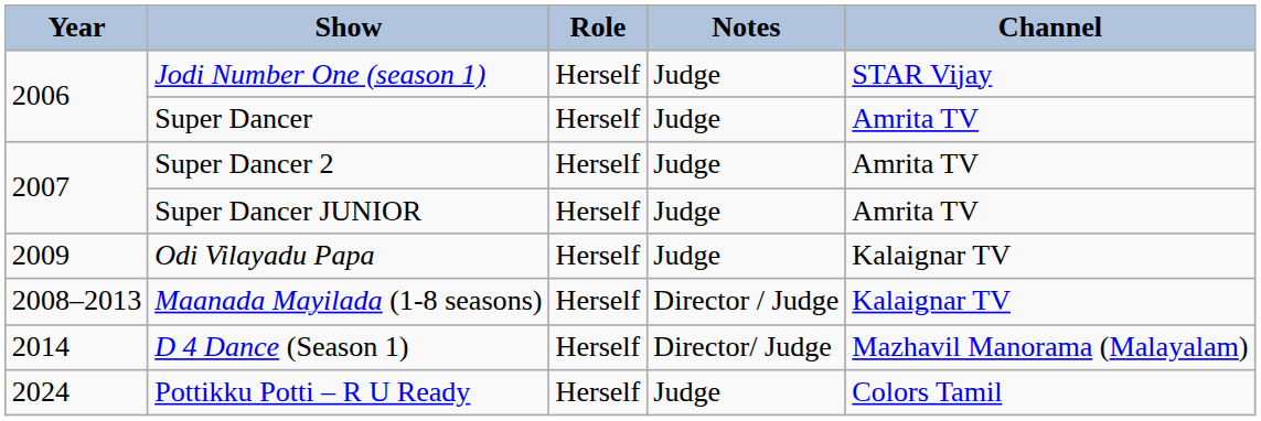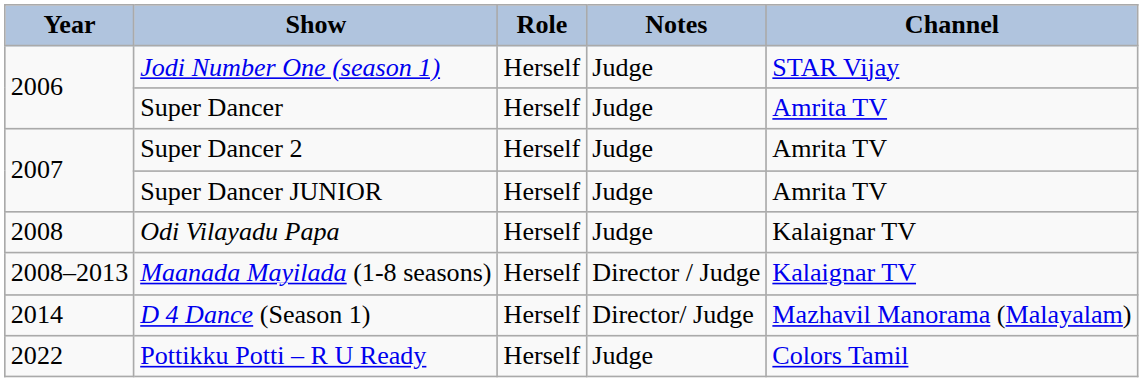 <table class="wikitable"  style="font-size:90% width:75%">
 <tr style="text-align:center;">
 <th style="background:#B0C4DE;">Year</th>
 <th style="background:#B0C4DE;">Show</th>
 <th style="background:#B0C4DE;">Role</th>
 <th style="background:#B0C4DE;">Notes</th>
 <th style="background:#B0C4DE;">Channel</th>
 </tr>
 <tr>
 <td rowspan=2>2006</td>
 <td><em><a href='#'>Jodi Number One (season 1)</a></em></td>
 <td>Herself</td>
 <td>Judge</td>
 <td><a href='#'>STAR Vijay</a></td>
 </tr>
 <tr>
 <td>Super Dancer</td>
 <td>Herself</td>
 <td>Judge</td>
 <td><a href='#'>Amrita TV</a></td>
 </tr>
 <tr>
 <td rowspan=2>2007</td>
 <td>Super Dancer 2</td>
 <td>Herself</td>
 <td>Judge</td>
 <td>Amrita TV</td>
 </tr>
 <tr>
 <td>Super Dancer JUNIOR</td>
 <td>Herself</td>
 <td>Judge</td>
 <td>Amrita TV</td>
 </tr>
 <tr>
-<td>2009</td>
+<td>2008</td>
 <td><em>Odi Vilayadu Papa</em></td>
 <td>Herself</td>
 <td>Judge</td>
 <td>Kalaignar TV</td>
 </tr>
 <tr>
 <td>2008–2013</td>
 <td><em><a href='#'>Maanada Mayilada</a></em> (1-8 seasons)</td>
 <td>Herself</td>
 <td>Director / Judge</td>
 <td><a href='#'>Kalaignar TV</a></td>
 </tr>
 <tr>
 <td>2014</td>
 <td><em> <a href='#'>D 4 Dance</a></em> (Season 1)</td>
 <td>Herself</td>
 <td>Director/ Judge</td>
 <td><a href='#'>Mazhavil Manorama</a>  (<a href='#'>Malayalam</a>)</td>
 </tr>
 <tr>
-<td>2024</td>
+<td>2022</td>
 <td><a href='#'>Pottikku Potti – R U Ready</a></td>
 <td>Herself</td>
 <td>Judge</td>
 <td><a href='#'>Colors Tamil</a></td>
 </tr>
 </table>
